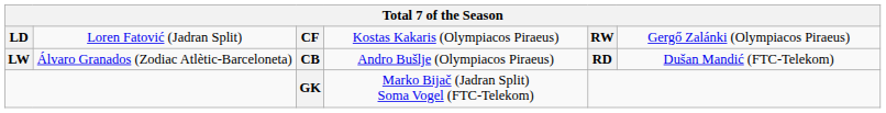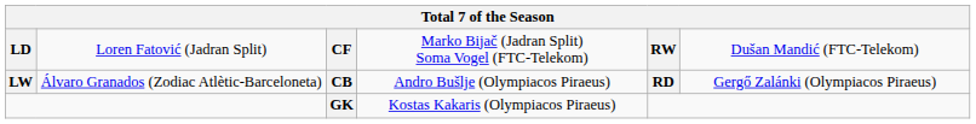 <table class="wikitable" style="text-align:center">
 <tr>
 <th colspan="7">Total 7 of the Season</th>
 </tr>
 <tr>
 <th>LD</th>
 <td width=300> <a href='#'>Loren Fatović</a> (Jadran Split)</td>
 <th>CF</th>
-<td width=300> <a href='#'>Kostas Kakaris</a> (Olympiacos Piraeus)</td>
+<td> <a href='#'>Marko Bijač</a> (Jadran Split)<br> <a href='#'>Soma Vogel</a> (FTC-Telekom)</td>
 <th>RW</th>
-<td> <a href='#'>Gergő Zalánki</a> (Olympiacos Piraeus)</td>
+<td width=300> <a href='#'>Dušan Mandić</a> (FTC-Telekom)</td>
 </tr>
 <tr>
 <th>LW</th>
 <td> <a href='#'>Álvaro Granados</a> (Zodiac Atlètic-Barceloneta)</td>
 <th>CB</th>
 <td> <a href='#'>Andro Bušlje</a> (Olympiacos Piraeus)</td>
 <th>RD</th>
-<td width=300> <a href='#'>Dušan Mandić</a> (FTC-Telekom)</td>
+<td> <a href='#'>Gergő Zalánki</a> (Olympiacos Piraeus)</td>
 </tr>
 <tr>
 <td colspan="2"></td>
 <th>GK</th>
-<td> <a href='#'>Marko Bijač</a> (Jadran Split)<br> <a href='#'>Soma Vogel</a> (FTC-Telekom)</td>
+<td width=300> <a href='#'>Kostas Kakaris</a> (Olympiacos Piraeus)</td>
 </tr>
 </table>
